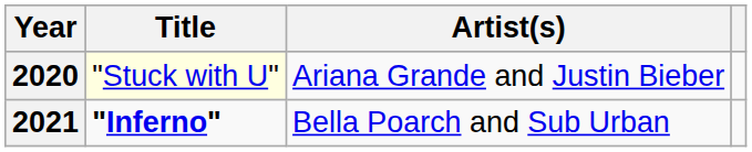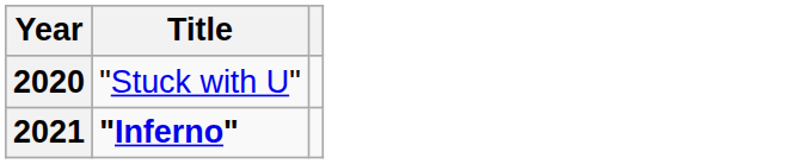 <table class="wikitable plainrowheaders">
 <tr>
 <th scope="col">Year</th>
 <th scope="col">Title</th>
-<th scope="col">Artist(s)</th>
 <th scope="col"></th>
 </tr>
 <tr>
 <th scope="row">2020</th>
-<td style="background: lightyellow;">"<a href='#'>Stuck with U</a>"</td>
-<td><a href='#'>Ariana Grande</a> and <a href='#'>Justin Bieber</a></td>
+<td>"<a href='#'>Stuck with U</a>"</td>
 <td></td>
 </tr>
 <tr>
 <th scope="row">2021</th>
 <td><strong>"<a href='#'>Inferno</a>"</strong></td>
-<td><a href='#'>Bella Poarch</a> and <a href='#'>Sub Urban</a></td>
 <td></td>
 </tr>
 </table>
